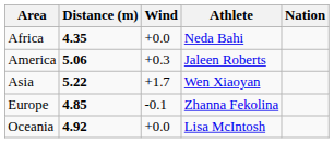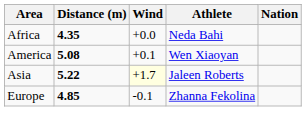 <table class="wikitable">
 <tr>
 <th>Area</th>
 <th>Distance (m)</th>
 <th>Wind</th>
 <th>Athlete</th>
 <th>Nation</th>
 </tr>
 <tr>
 <td>Africa</td>
 <td><strong>4.35</strong></td>
 <td>+0.0</td>
 <td><a href='#'>Neda Bahi</a></td>
 <td></td>
 </tr>
 <tr>
 <td>America</td>
-<td><strong>5.06</strong></td>
-<td>+0.3</td>
-<td><a href='#'>Jaleen Roberts</a></td>
+<td><strong>5.08</strong></td>
+<td>+0.1</td>
+<td><a href='#'>Wen Xiaoyan</a></td>
 <td></td>
 </tr>
 <tr>
 <td>Asia</td>
 <td><strong>5.22</strong> </td>
-<td>+1.7</td>
-<td><a href='#'>Wen Xiaoyan</a></td>
+<td style="background: lightyellow;">+1.7</td>
+<td><a href='#'>Jaleen Roberts</a></td>
 <td></td>
 </tr>
 <tr>
 <td>Europe</td>
 <td><strong>4.85</strong></td>
 <td>-0.1</td>
 <td><a href='#'>Zhanna Fekolina</a></td>
 <td></td>
 </tr>
-<tr>
-<td>Oceania</td>
-<td><strong>4.92</strong></td>
-<td>+0.0</td>
-<td><a href='#'>Lisa McIntosh</a></td>
-<td></td>
-</tr>
 </table>
